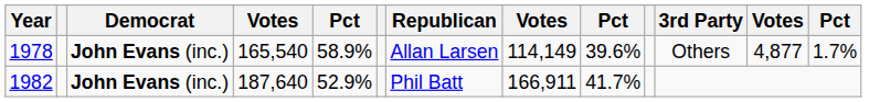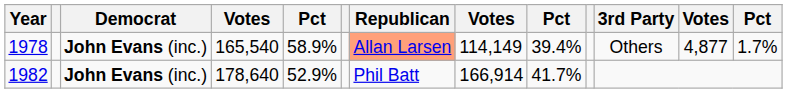 <table class="wikitable" style="margin:0.5em ; font-size:95%">
 <tr>
 <th>Year</th>
 <th></th>
 <th>Democrat</th>
 <th>Votes</th>
 <th>Pct</th>
 <th></th>
 <th>Republican</th>
 <th>Votes</th>
 <th>Pct</th>
 <th></th>
 <th>3rd Party<br></th>
 <th>Votes</th>
 <th>Pct</th>
 </tr>
 <tr>
 <td><a href='#'>1978</a></td>
 <td></td>
 <td><strong>John Evans</strong> (inc.)</td>
 <td>165,540</td>
 <td>58.9%</td>
 <td></td>
-<td><a href='#'>Allan Larsen</a></td>
+<td style="background: lightsalmon;"><a href='#'>Allan Larsen</a></td>
 <td>114,149</td>
-<td>39.6%</td>
+<td>39.4%</td>
 <td></td>
 <td align=center>Others</td>
 <td align=center>4,877</td>
 <td>1.7%</td>
 </tr>
 <tr>
 <td><a href='#'>1982</a></td>
 <td></td>
 <td><strong>John Evans</strong> (inc.)</td>
-<td>187,640</td>
+<td>178,640</td>
 <td>52.9%</td>
 <td></td>
 <td><a href='#'>Phil Batt</a></td>
-<td>166,911</td>
+<td>166,914</td>
 <td>41.7%</td>
 <td></td>
 <td colspan=4></td>
 </tr>
 </table>
